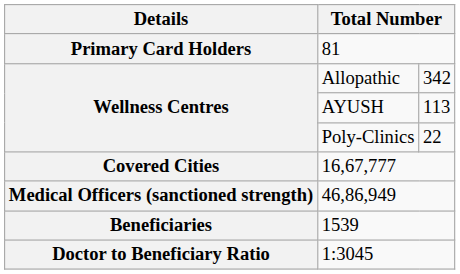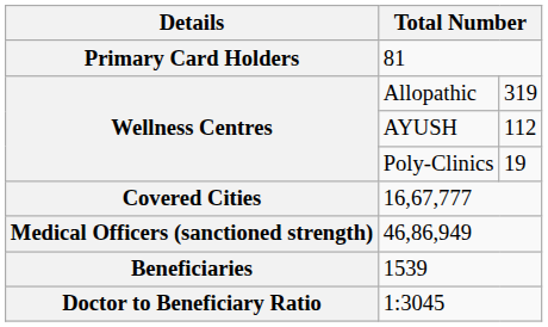 <table class="wikitable">
 <tr>
 <th>Details</th>
 <th colspan="2">Total Number</th>
 </tr>
 <tr>
 <th>Primary Card Holders</th>
 <td colspan="2">81</td>
 </tr>
 <tr>
 <th rowspan="3">Wellness Centres</th>
 <td>Allopathic</td>
-<td>342</td>
+<td>319</td>
 </tr>
 <tr>
 <td>AYUSH</td>
-<td>113</td>
+<td>112</td>
 </tr>
 <tr>
 <td>Poly-Clinics</td>
-<td>22</td>
+<td>19</td>
 </tr>
 <tr>
 <th>Covered Cities</th>
 <td colspan="2">16,67,777</td>
 </tr>
 <tr>
 <th>Medical Officers (sanctioned strength)</th>
 <td colspan="2">46,86,949</td>
 </tr>
 <tr>
 <th>Beneficiaries</th>
 <td colspan="2">1539</td>
 </tr>
 <tr>
 <th>Doctor to Beneficiary Ratio</th>
 <td colspan="2">1:3045</td>
 </tr>
 </table>
